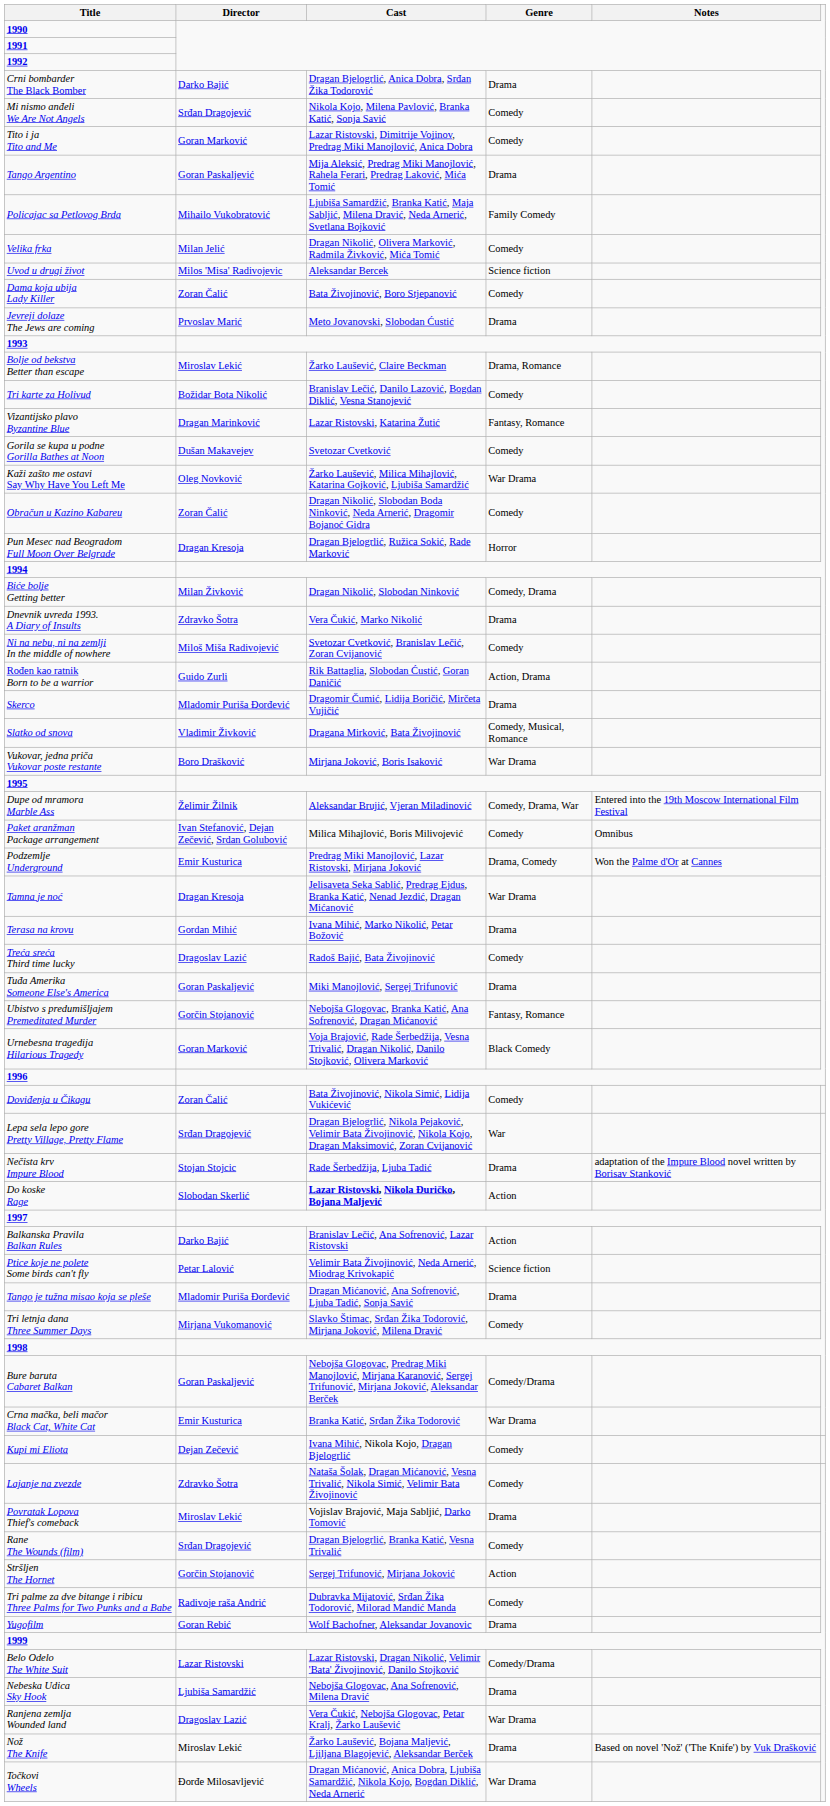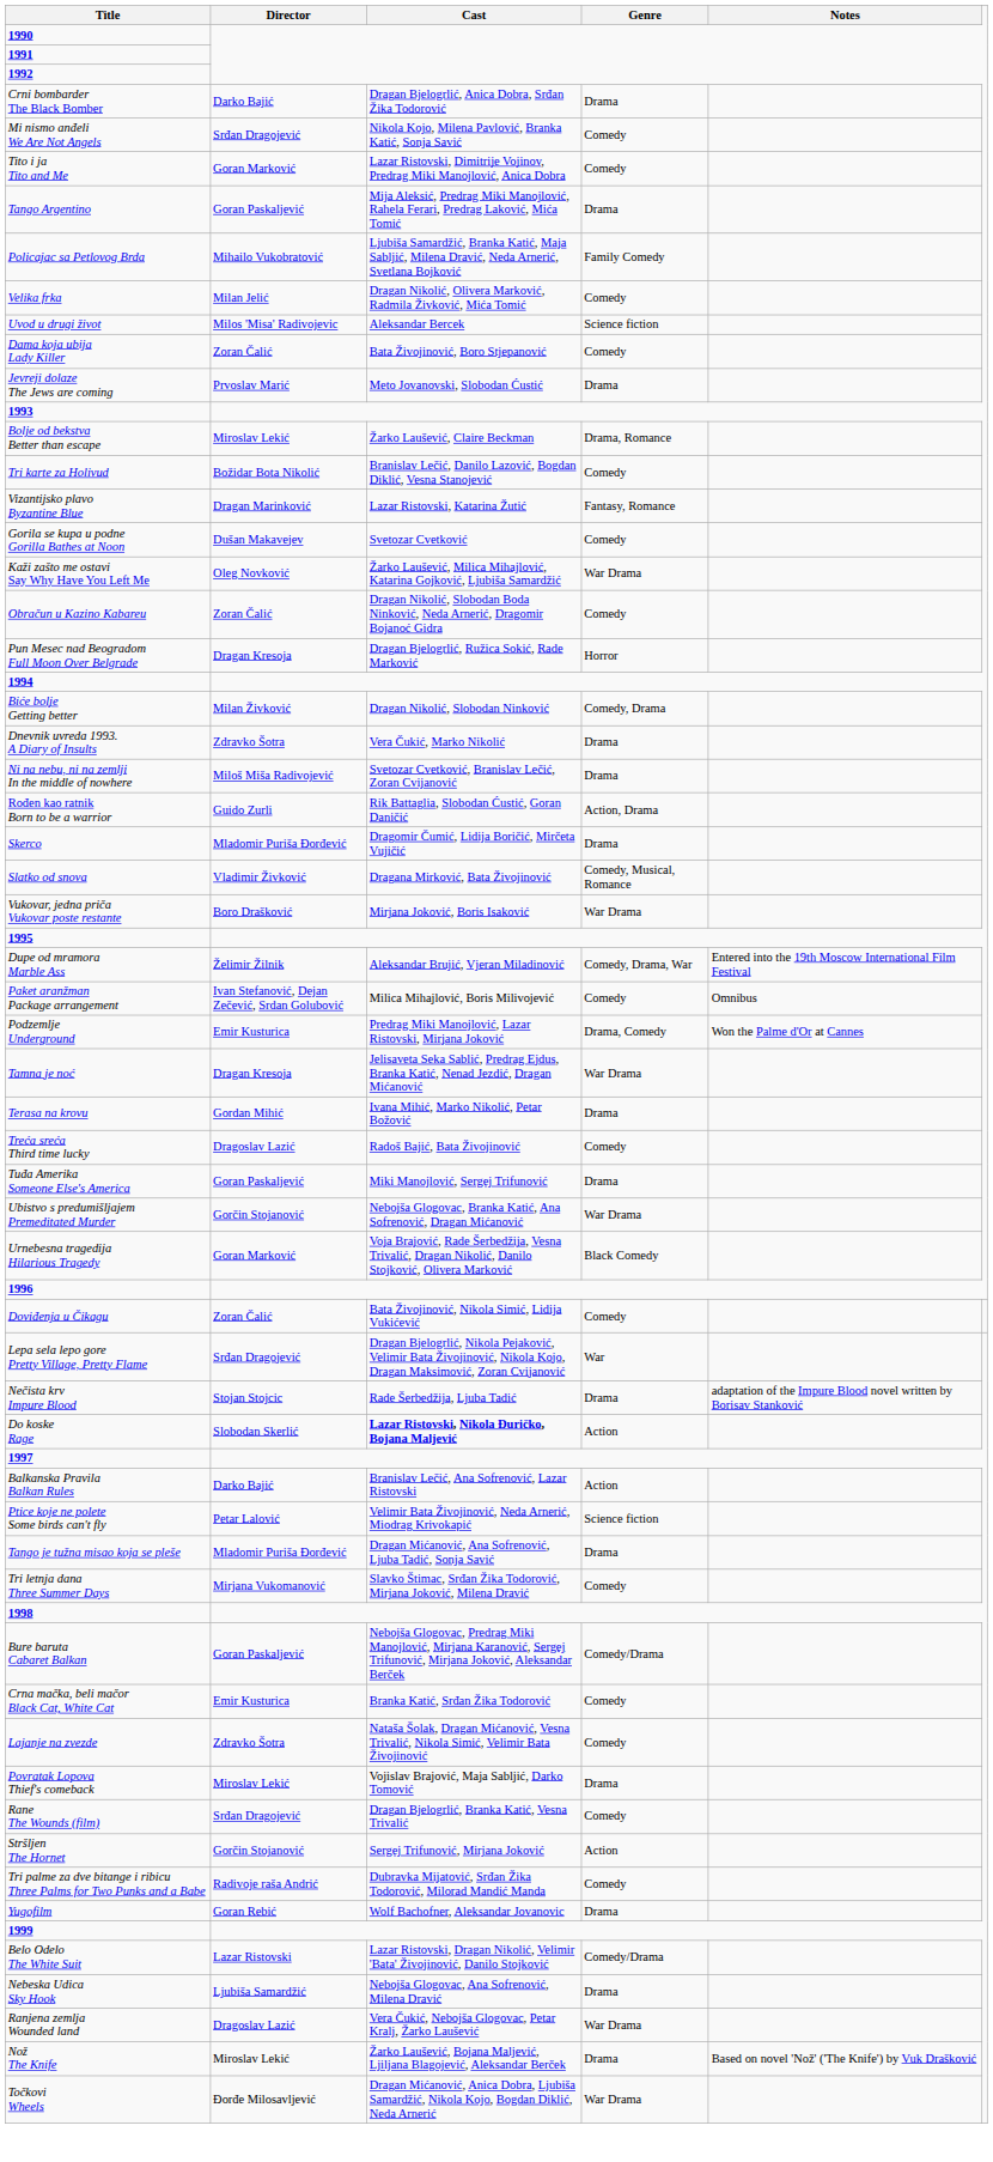 <table class="wikitable" style="width:100%;">
 <tr>
 <th style="width:21%;">Title</th>
 <th style="width:16%;">Director</th>
 <th style="width:22%;">Cast</th>
 <th style="width:13%;">Genre</th>
 <th style="width:28%;">Notes</th>
 </tr>
 <tr>
 <td><strong><a href='#'>1990</a></strong></td>
 </tr>
 <tr>
 <td><strong><a href='#'>1991</a></strong></td>
 </tr>
 <tr>
 <td><strong><a href='#'>1992</a></strong></td>
 </tr>
 <tr>
 <td><em>Crni bombarder</em><br><a href='#'>The Black Bomber</a></td>
 <td><a href='#'>Darko Bajić</a></td>
 <td><a href='#'>Dragan Bjelogrlić</a>, <a href='#'>Anica Dobra</a>, <a href='#'>Srđan Žika Todorović</a></td>
 <td>Drama</td>
 <td></td>
 </tr>
 <tr>
 <td><em>Mi nismo anđeli</em><br><em><a href='#'>We Are Not Angels</a></em></td>
 <td><a href='#'>Srđan Dragojević</a></td>
 <td><a href='#'>Nikola Kojo</a>, <a href='#'>Milena Pavlović</a>, <a href='#'>Branka Katić</a>, <a href='#'>Sonja Savić</a></td>
 <td>Comedy</td>
 <td></td>
 </tr>
 <tr>
 <td><em>Tito i ja</em><br><em><a href='#'>Tito and Me</a></em></td>
 <td><a href='#'>Goran Marković</a></td>
 <td><a href='#'>Lazar Ristovski</a>, <a href='#'>Dimitrije Vojinov</a>, <a href='#'>Predrag Miki Manojlović</a>, <a href='#'>Anica Dobra</a></td>
 <td>Comedy</td>
 <td></td>
 </tr>
 <tr>
 <td><a href='#'><em>Tango Argentino</em></a></td>
 <td><a href='#'>Goran Paskaljević</a></td>
 <td><a href='#'>Mija Aleksić</a>, <a href='#'>Predrag Miki Manojlović</a>, <a href='#'>Rahela Ferari</a>, <a href='#'>Predrag Laković</a>, <a href='#'>Mića Tomić</a></td>
 <td>Drama</td>
 <td></td>
 </tr>
 <tr>
 <td><em><a href='#'>Policajac sa Petlovog Brda</a></em></td>
 <td><a href='#'>Mihailo Vukobratović</a></td>
 <td><a href='#'>Ljubiša Samardžić</a>, <a href='#'>Branka Katić</a>, <a href='#'>Maja Sabljić</a>, <a href='#'>Milena Dravić</a>, <a href='#'>Neda Arnerić</a>, <a href='#'>Svetlana Bojković</a></td>
 <td>Family Comedy</td>
 <td></td>
 </tr>
 <tr>
 <td><em><a href='#'>Velika frka</a></em></td>
 <td><a href='#'>Milan Jelić</a></td>
 <td><a href='#'>Dragan Nikolić</a>, <a href='#'>Olivera Marković</a>, <a href='#'>Radmila Živković</a>, <a href='#'>Mića Tomić</a></td>
 <td>Comedy</td>
 <td></td>
 </tr>
 <tr>
 <td><em><a href='#'>Uvod u drugi život</a></em></td>
 <td><a href='#'>Milos 'Misa' Radivojevic</a></td>
 <td><a href='#'>Aleksandar Bercek</a></td>
 <td>Science fiction</td>
 <td></td>
 </tr>
 <tr>
 <td><em><a href='#'>Dama koja ubija</a></em><br><a href='#'><em>Lady Killer</em></a></td>
 <td><a href='#'>Zoran Čalić</a></td>
 <td><a href='#'>Bata Živojinović</a>, <a href='#'>Boro Stjepanović</a></td>
 <td>Comedy</td>
 <td></td>
 </tr>
 <tr>
 <td><em><a href='#'>Jevreji dolaze</a></em><br><em>The Jews are coming</em></td>
 <td><a href='#'>Prvoslav Marić</a></td>
 <td><a href='#'>Meto Jovanovski</a>, <a href='#'>Slobodan Ćustić</a></td>
 <td>Drama</td>
 <td></td>
 </tr>
 <tr>
 <td><strong><a href='#'>1993</a></strong></td>
 </tr>
 <tr>
 <td><em><a href='#'>Bolje od bekstva</a></em><br><em>Better than escape</em></td>
 <td><a href='#'>Miroslav Lekić</a></td>
 <td><a href='#'>Žarko Laušević</a>, <a href='#'>Claire Beckman</a></td>
 <td>Drama, Romance</td>
 <td></td>
 </tr>
 <tr>
 <td><em><a href='#'>Tri karte za Holivud</a></em></td>
 <td><a href='#'>Božidar Bota Nikolić</a></td>
 <td><a href='#'>Branislav Lečić</a>, <a href='#'>Danilo Lazović</a>, <a href='#'>Bogdan Diklić</a>, <a href='#'>Vesna Stanojević</a></td>
 <td>Comedy</td>
 <td></td>
 </tr>
 <tr>
 <td><em>Vizantijsko plavo</em><br><em><a href='#'>Byzantine Blue</a></em></td>
 <td><a href='#'>Dragan Marinković</a></td>
 <td><a href='#'>Lazar Ristovski</a>, <a href='#'>Katarina Žutić</a></td>
 <td>Fantasy, Romance</td>
 <td></td>
 </tr>
 <tr>
 <td><em>Gorila se kupa u podne</em><br><em><a href='#'>Gorilla Bathes at Noon</a></em></td>
 <td><a href='#'>Dušan Makavejev</a></td>
 <td><a href='#'>Svetozar Cvetković</a></td>
 <td>Comedy</td>
 <td></td>
 </tr>
 <tr>
 <td><em>Kaži zašto me ostavi</em><br><a href='#'>Say Why Have You Left Me</a></td>
 <td><a href='#'>Oleg Novković</a></td>
 <td><a href='#'>Žarko Laušević</a>, <a href='#'>Milica Mihajlović</a>, <a href='#'>Katarina Gojković</a>, <a href='#'>Ljubiša Samardžić</a></td>
 <td>War Drama</td>
 <td></td>
 </tr>
 <tr>
 <td><em><a href='#'>Obračun u Kazino Kabareu</a></em></td>
 <td><a href='#'>Zoran Čalić</a></td>
 <td><a href='#'>Dragan Nikolić</a>, <a href='#'>Slobodan Boda Ninković</a>, <a href='#'>Neda Arnerić</a>, <a href='#'>Dragomir Bojanoć Gidra</a></td>
 <td>Comedy</td>
 <td></td>
 </tr>
 <tr>
 <td><em>Pun Mesec nad Beogradom</em><br><em><a href='#'>Full Moon Over Belgrade</a></em></td>
 <td><a href='#'>Dragan Kresoja</a></td>
 <td><a href='#'>Dragan Bjelogrlić</a>, <a href='#'>Ružica Sokić</a>, <a href='#'>Rade Marković</a></td>
 <td>Horror</td>
 <td></td>
 </tr>
 <tr>
 <td><strong><a href='#'>1994</a></strong></td>
 </tr>
 <tr>
 <td><em><a href='#'>Biće bolje</a></em><br><em>Getting better</em></td>
 <td><a href='#'>Milan Živković</a></td>
 <td><a href='#'>Dragan Nikolić</a>, <a href='#'>Slobodan Ninković</a></td>
 <td>Comedy, Drama</td>
 <td></td>
 </tr>
 <tr>
 <td><em>Dnevnik uvreda 1993.</em><br><em><a href='#'>A Diary of Insults</a></em></td>
 <td><a href='#'>Zdravko Šotra</a></td>
 <td><a href='#'>Vera Čukić</a>, <a href='#'>Marko Nikolić</a></td>
 <td>Drama</td>
 <td></td>
 </tr>
 <tr>
 <td><em><a href='#'>Ni na nebu, ni na zemlji</a></em><br><em>In the middle of nowhere</em></td>
 <td><a href='#'>Miloš Miša Radivojević</a></td>
 <td><a href='#'>Svetozar Cvetković</a>, <a href='#'>Branislav Lečić</a>, <a href='#'>Zoran Cvijanović</a></td>
-<td>Comedy</td>
+<td>Drama</td>
 <td></td>
 </tr>
 <tr>
 <td><a href='#'>Rođen kao ratnik</a><br><em>Born to be a warrior</em></td>
 <td><a href='#'>Guido Zurli</a></td>
 <td><a href='#'>Rik Battaglia</a>, <a href='#'>Slobodan Ćustić</a>, <a href='#'>Goran Daničić</a></td>
 <td>Action, Drama</td>
 <td></td>
 </tr>
 <tr>
 <td><em><a href='#'>Skerco</a></em></td>
 <td><a href='#'>Mladomir Puriša Đorđević</a></td>
 <td><a href='#'>Dragomir Čumić</a>, <a href='#'>Lidija Boričić</a>, <a href='#'>Mirčeta Vujičić</a></td>
 <td>Drama</td>
 <td></td>
 </tr>
 <tr>
 <td><em><a href='#'>Slatko od snova</a></em></td>
 <td><a href='#'>Vladimir Živković</a></td>
 <td><a href='#'>Dragana Mirković</a>, <a href='#'>Bata Živojinović</a></td>
 <td>Comedy, Musical, Romance</td>
 <td></td>
 </tr>
 <tr>
 <td><em>Vukovar, jedna priča</em><br><em><a href='#'>Vukovar poste restante</a></em></td>
 <td><a href='#'>Boro Drašković</a></td>
 <td><a href='#'>Mirjana Joković</a>, <a href='#'>Boris Isaković</a></td>
 <td>War Drama</td>
 <td></td>
 </tr>
 <tr>
 <td><strong><a href='#'>1995</a></strong></td>
 </tr>
 <tr>
 <td><em>Dupe od mramora</em><br><em><a href='#'>Marble Ass</a></em></td>
 <td><a href='#'>Želimir Žilnik</a></td>
 <td><a href='#'>Aleksandar Brujić</a>, <a href='#'>Vjeran Miladinović</a></td>
 <td>Comedy, Drama, War</td>
 <td>Entered into the <a href='#'>19th Moscow International Film Festival</a></td>
 </tr>
 <tr>
 <td><em><a href='#'>Paket aranžman</a></em><br><em>Package arrangement</em></td>
 <td><a href='#'>Ivan Stefanović</a>, <a href='#'>Dejan Zečević</a>, <a href='#'>Srdan Golubović</a></td>
 <td>Milica Mihajlović, Boris Milivojević</td>
 <td>Comedy</td>
 <td>Omnibus</td>
 </tr>
 <tr>
 <td><em>Podzemlje</em><br><em><a href='#'>Underground</a></em></td>
 <td><a href='#'>Emir Kusturica</a></td>
 <td><a href='#'>Predrag Miki Manojlović</a>, <a href='#'>Lazar Ristovski</a>, <a href='#'>Mirjana Joković</a></td>
 <td>Drama, Comedy</td>
 <td>Won the <a href='#'>Palme d'Or</a> at <a href='#'>Cannes</a></td>
 </tr>
 <tr>
 <td><em><a href='#'>Tamna je noć</a></em></td>
 <td><a href='#'>Dragan Kresoja</a></td>
 <td><a href='#'>Jelisaveta Seka Sablić</a>, <a href='#'>Predrag Ejdus</a>, <a href='#'>Branka Katić</a>, <a href='#'>Nenad Jezdić</a>, <a href='#'>Dragan Mićanović</a></td>
 <td>War Drama</td>
 <td></td>
 </tr>
 <tr>
 <td><em><a href='#'>Terasa na krovu</a></em></td>
 <td><a href='#'>Gordan Mihić</a></td>
 <td><a href='#'>Ivana Mihić</a>, <a href='#'>Marko Nikolić</a>, <a href='#'>Petar Božović</a></td>
 <td>Drama</td>
 <td></td>
 </tr>
 <tr>
 <td><em><a href='#'>Treća sreća</a></em><br><em>Third time lucky</em></td>
 <td><a href='#'>Dragoslav Lazić</a></td>
 <td><a href='#'>Radoš Bajić</a>, <a href='#'>Bata Živojinović</a></td>
 <td>Comedy</td>
 <td></td>
 </tr>
 <tr>
 <td><em>Tuđa Amerika</em><br><em><a href='#'>Someone Else's America</a></em></td>
 <td><a href='#'>Goran Paskaljević</a></td>
 <td><a href='#'>Miki Manojlović</a>, <a href='#'>Sergej Trifunović</a></td>
 <td>Drama</td>
 <td></td>
 </tr>
 <tr>
 <td><em>Ubistvo s predumišljajem</em><br><em><a href='#'>Premeditated Murder</a></em></td>
 <td><a href='#'>Gorčin Stojanović</a></td>
 <td><a href='#'>Nebojša Glogovac</a>, <a href='#'>Branka Katić</a>, <a href='#'>Ana Sofrenović</a>, <a href='#'>Dragan Mićanović</a></td>
-<td>Fantasy, Romance</td>
+<td>War Drama</td>
 <td></td>
 </tr>
 <tr>
 <td><em>Urnebesna tragedija</em><br><em><a href='#'>Hilarious Tragedy</a></em></td>
 <td><a href='#'>Goran Marković</a></td>
 <td><a href='#'>Voja Brajović</a>, <a href='#'>Rade Šerbedžija</a>, <a href='#'>Vesna Trivalić</a>, <a href='#'>Dragan Nikolić</a>, <a href='#'>Danilo Stojković</a>, <a href='#'>Olivera Marković</a></td>
 <td>Black Comedy</td>
 <td></td>
 </tr>
 <tr>
 <td><strong><a href='#'>1996</a></strong></td>
 </tr>
 <tr>
 <td><em><a href='#'>Doviđenja u Čikagu</a></em></td>
 <td><a href='#'>Zoran Čalić</a></td>
 <td><a href='#'>Bata Živojinović</a>, <a href='#'>Nikola Simić</a>, <a href='#'>Lidija Vukićević</a></td>
 <td>Comedy</td>
 <td></td>
 <td></td>
 </tr>
 <tr>
 <td><em>Lepa sela lepo gore</em><br><em><a href='#'>Pretty Village, Pretty Flame</a></em></td>
 <td><a href='#'>Srđan Dragojević</a></td>
 <td><a href='#'>Dragan Bjelogrlić</a>, <a href='#'>Nikola Pejaković</a>, <a href='#'>Velimir Bata Živojinović</a>, <a href='#'>Nikola Kojo</a>, <a href='#'>Dragan Maksimović</a>, <a href='#'>Zoran Cvijanović</a></td>
 <td>War</td>
 <td></td>
 </tr>
 <tr>
 <td><em>Nečista krv</em><br><em><a href='#'>Impure Blood</a></em></td>
 <td><a href='#'>Stojan Stojcic</a></td>
 <td><a href='#'>Rade Šerbedžija</a>, <a href='#'>Ljuba Tadić</a></td>
 <td>Drama</td>
 <td>adaptation of the <a href='#'>Impure Blood</a> novel written by <a href='#'>Borisav Stanković</a></td>
 </tr>
 <tr>
 <td><em>Do koske</em><br><em><a href='#'>Rage</a></em></td>
 <td><a href='#'>Slobodan Skerlić</a></td>
 <td><strong><a href='#'>Lazar Ristovski</a>, <a href='#'>Nikola Đuričko</a>, <a href='#'>Bojana Maljević</a></strong></td>
 <td>Action</td>
 <td></td>
 </tr>
 <tr>
 <td><strong><a href='#'>1997</a></strong></td>
 </tr>
 <tr>
 <td><em>Balkanska Pravila</em><br><em><a href='#'>Balkan Rules</a></em></td>
 <td><a href='#'>Darko Bajić</a></td>
 <td><a href='#'>Branislav Lečić</a>, <a href='#'>Ana Sofrenović</a>, <a href='#'>Lazar Ristovski</a></td>
 <td>Action</td>
 <td></td>
 </tr>
 <tr>
 <td><em><a href='#'>Ptice koje ne polete</a></em><br><em>Some birds can't fly</em></td>
 <td><a href='#'>Petar Lalović</a></td>
 <td><a href='#'>Velimir Bata Živojinović</a>, <a href='#'>Neda Arnerić</a>, <a href='#'>Miodrag Krivokapić</a></td>
 <td>Science fiction</td>
 <td></td>
 </tr>
 <tr>
 <td><em><a href='#'>Tango je tužna misao koja se pleše</a></em></td>
 <td><a href='#'>Mladomir Puriša Đorđević</a></td>
 <td><a href='#'>Dragan Mićanović</a>, <a href='#'>Ana Sofrenović</a>, <a href='#'>Ljuba Tadić</a>, <a href='#'>Sonja Savić</a></td>
 <td>Drama</td>
 <td></td>
 </tr>
 <tr>
 <td><em>Tri letnja dana</em><br><em><a href='#'>Three Summer Days</a></em></td>
 <td><a href='#'>Mirjana Vukomanović</a></td>
 <td><a href='#'>Slavko Štimac</a>, <a href='#'>Srđan Žika Todorović</a>, <a href='#'>Mirjana Joković</a>, <a href='#'>Milena Dravić</a></td>
 <td>Comedy</td>
 <td></td>
 </tr>
 <tr>
 <td><strong><a href='#'>1998</a></strong></td>
 </tr>
 <tr>
 <td><em>Bure baruta</em><br><em><a href='#'>Cabaret Balkan</a></em></td>
 <td><a href='#'>Goran Paskaljević</a></td>
 <td><a href='#'>Nebojša Glogovac</a>, <a href='#'>Predrag Miki Manojlović</a>, <a href='#'>Mirjana Karanović</a>, <a href='#'>Sergej Trifunović</a>, <a href='#'>Mirjana Joković</a>, <a href='#'>Aleksandar Berček</a></td>
 <td>Comedy/Drama</td>
 <td></td>
 </tr>
 <tr>
 <td><em>Crna mačka, beli mačor</em><br><em><a href='#'>Black Cat, White Cat</a></em></td>
 <td><a href='#'>Emir Kusturica</a></td>
 <td><a href='#'>Branka Katić</a>, <a href='#'>Srđan Žika Todorović</a></td>
-<td>War Drama</td>
-<td></td>
-</tr>
-<tr>
-<td><em><a href='#'>Kupi mi Eliota</a></em></td>
-<td><a href='#'>Dejan Zečević</a></td>
-<td><a href='#'>Ivana Mihić</a>, Nikola Kojo, <a href='#'>Dragan Bjelogrlić</a></td>
 <td>Comedy</td>
-<td></td>
 <td></td>
 </tr>
 <tr>
 <td><em><a href='#'>Lajanje na zvezde</a></em></td>
 <td><a href='#'>Zdravko Šotra</a></td>
 <td><a href='#'>Nataša Šolak</a>, <a href='#'>Dragan Mićanović</a>, <a href='#'>Vesna Trivalić</a>, <a href='#'>Nikola Simić</a>, <a href='#'>Velimir Bata Živojinović</a></td>
 <td>Comedy</td>
 <td></td>
 </tr>
 <tr>
 <td><em><a href='#'>Povratak Lopova</a></em><br><em>Thief's comeback</em></td>
 <td><a href='#'>Miroslav Lekić</a></td>
 <td>Vojislav Brajović, Maja Sabljić, <a href='#'>Darko Tomović</a></td>
 <td>Drama</td>
 <td></td>
 </tr>
 <tr>
 <td><em>Rane</em><br><em><a href='#'>The Wounds (film)</a></em></td>
 <td><a href='#'>Srđan Dragojević</a></td>
 <td><a href='#'>Dragan Bjelogrlić</a>, <a href='#'>Branka Katić</a>, <a href='#'>Vesna Trivalić</a></td>
 <td>Comedy</td>
 <td></td>
 </tr>
 <tr>
 <td><em>Stršljen</em><br><em><a href='#'>The Hornet</a></em></td>
 <td><a href='#'>Gorčin Stojanović</a></td>
 <td><a href='#'>Sergej Trifunović</a>, <a href='#'>Mirjana Joković</a></td>
 <td>Action</td>
 <td></td>
 </tr>
 <tr>
 <td><em>Tri palme za dve bitange i ribicu</em><br><em><a href='#'>Three Palms for Two Punks and a Babe</a></em></td>
 <td><a href='#'>Radivoje raša Andrić</a></td>
 <td><a href='#'>Dubravka Mijatović</a>, <a href='#'>Srđan Žika Todorović</a>, <a href='#'>Milorad Mandić Manda</a></td>
 <td>Comedy</td>
 <td></td>
 </tr>
 <tr>
 <td><em><a href='#'>Yugofilm</a></em></td>
 <td><a href='#'>Goran Rebić</a></td>
 <td><a href='#'>Wolf Bachofner</a>, <a href='#'>Aleksandar Jovanovic</a></td>
 <td>Drama</td>
 <td></td>
 </tr>
 <tr>
 <td><strong><a href='#'>1999</a></strong></td>
 </tr>
 <tr>
 <td><em>Belo Odelo</em><br><em><a href='#'>The White Suit</a></em></td>
 <td><a href='#'>Lazar Ristovski</a></td>
 <td><a href='#'>Lazar Ristovski</a>, <a href='#'>Dragan Nikolić</a>, <a href='#'>Velimir 'Bata' Živojinović</a>, <a href='#'>Danilo Stojković</a></td>
 <td>Comedy/Drama</td>
 <td></td>
 </tr>
 <tr>
 <td><em>Nebeska Udica</em><br><em><a href='#'>Sky Hook</a></em></td>
 <td><a href='#'>Ljubiša Samardžić</a></td>
 <td><a href='#'>Nebojša Glogovac</a>, <a href='#'>Ana Sofrenović</a>, <a href='#'>Milena Dravić</a></td>
 <td>Drama</td>
 <td></td>
 </tr>
 <tr>
 <td><em>Ranjena zemlja</em><br><em>Wounded land</em></td>
 <td><a href='#'>Dragoslav Lazić</a></td>
 <td><a href='#'>Vera Čukić</a>, <a href='#'>Nebojša Glogovac</a>, <a href='#'>Petar Kralj</a>, <a href='#'>Žarko Laušević</a></td>
 <td>War Drama</td>
 <td></td>
 </tr>
 <tr>
 <td><em>Nož</em><br><em><a href='#'>The Knife</a></em></td>
 <td>Miroslav Lekić</td>
 <td><a href='#'>Žarko Laušević</a>, <a href='#'>Bojana Maljević</a>, <a href='#'>Ljiljana Blagojević</a>, <a href='#'>Aleksandar Berček</a></td>
 <td>Drama</td>
 <td>Based on novel 'Nož' ('The Knife') by <a href='#'>Vuk Drašković</a></td>
 </tr>
 <tr>
 <td><em>Točkovi</em><br><em><a href='#'>Wheels</a></em></td>
 <td>Đorđe Milosavljević</td>
 <td><a href='#'>Dragan Mićanović</a>, <a href='#'>Anica Dobra</a>, <a href='#'>Ljubiša Samardžić</a>, <a href='#'>Nikola Kojo</a>, <a href='#'>Bogdan Diklić</a>, <a href='#'>Neda Arnerić</a></td>
 <td>War Drama</td>
 <td></td>
 </tr>
 </table>
